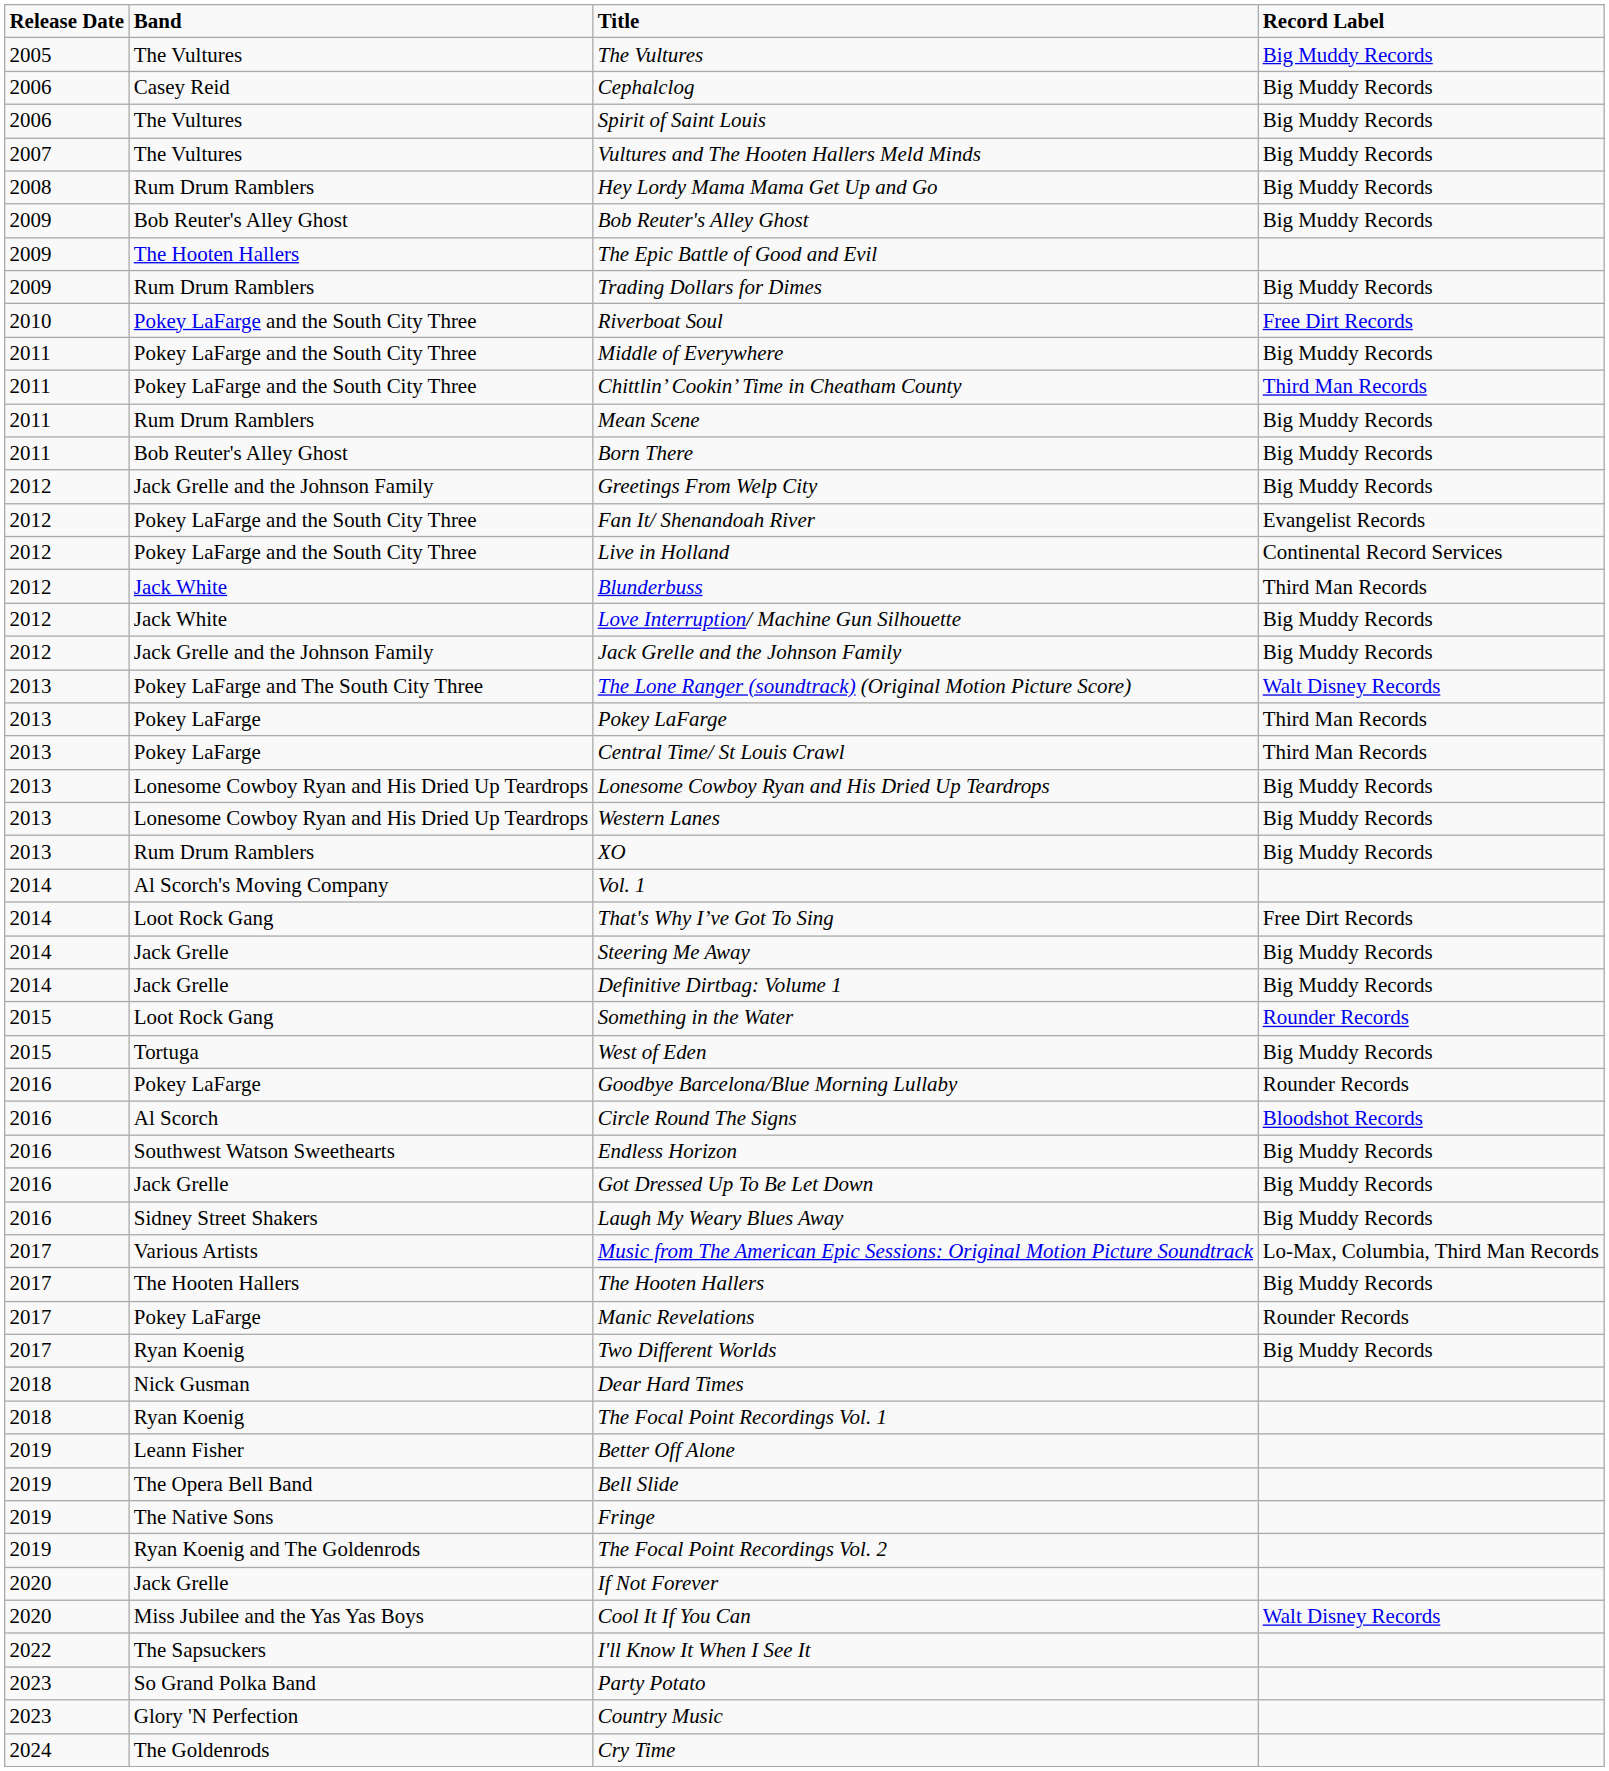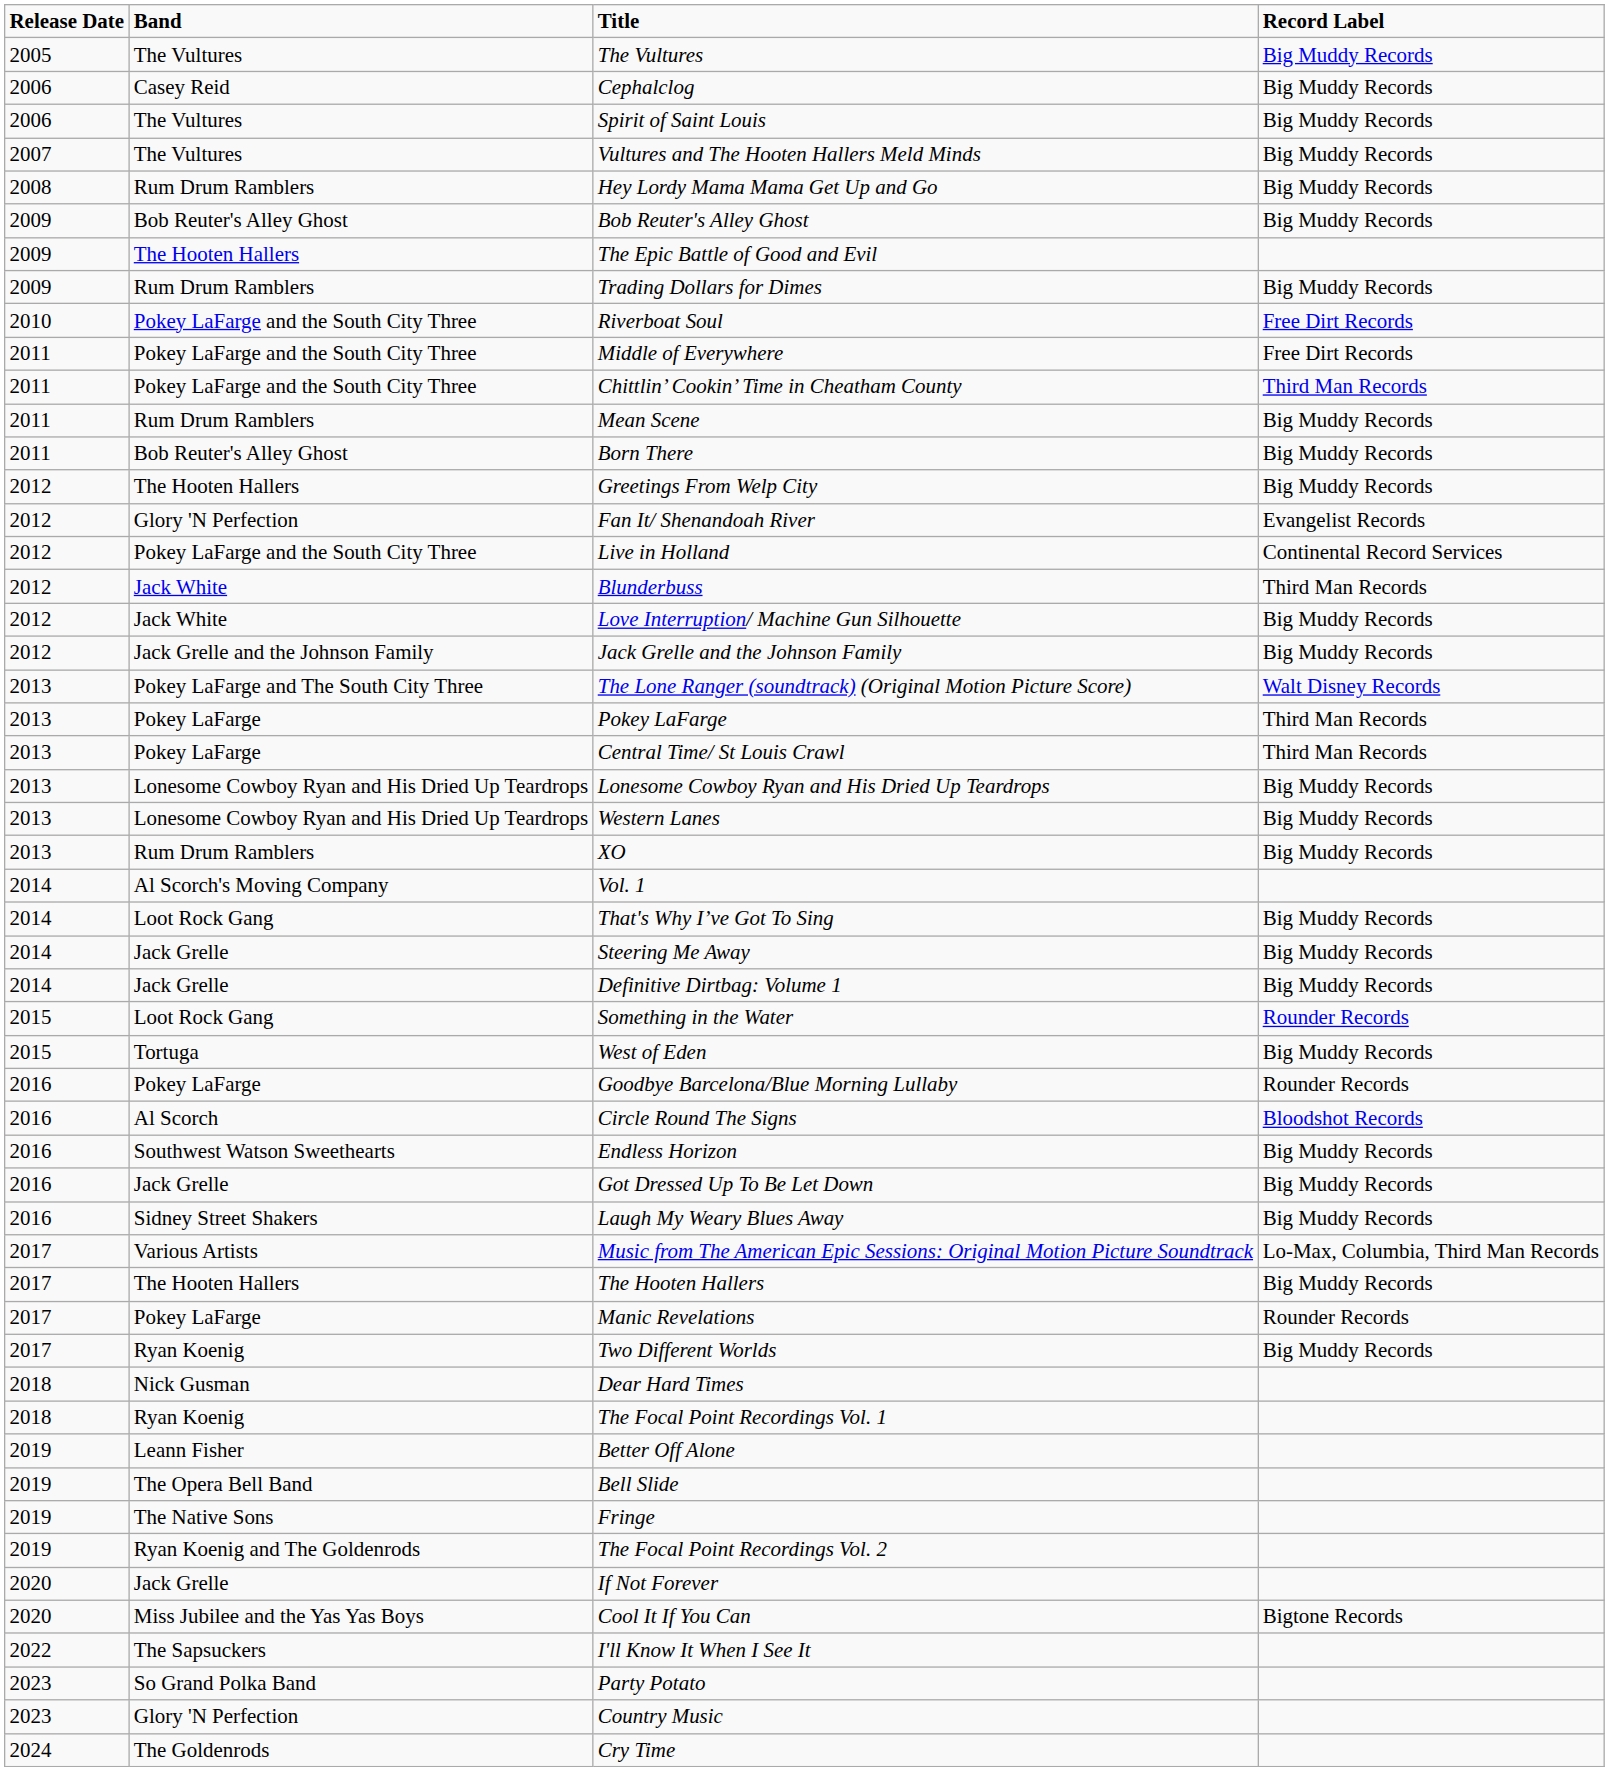 <table class="wikitable">
 <tr>
 <td><strong>Release Date</strong></td>
 <td><strong>Band</strong></td>
 <td><strong>Title</strong></td>
 <td><strong>Record Label</strong></td>
 </tr>
 <tr>
 <td>2005</td>
 <td>The Vultures</td>
 <td><em>The Vultures</em></td>
 <td><a href='#'>Big Muddy Records</a></td>
 </tr>
 <tr>
 <td>2006</td>
 <td>Casey Reid</td>
 <td><em>Cephalclog</em></td>
 <td>Big Muddy Records</td>
 </tr>
 <tr>
 <td>2006</td>
 <td>The Vultures</td>
 <td><em>Spirit of Saint Louis</em></td>
 <td>Big Muddy Records</td>
 </tr>
 <tr>
 <td>2007</td>
 <td>The Vultures</td>
 <td><em>Vultures and The Hooten Hallers Meld Minds</em></td>
 <td>Big Muddy Records</td>
 </tr>
 <tr>
 <td>2008</td>
 <td>Rum Drum Ramblers</td>
 <td><em>Hey Lordy Mama Mama Get Up and Go</em></td>
 <td>Big Muddy Records</td>
 </tr>
 <tr>
 <td>2009</td>
 <td>Bob Reuter's Alley Ghost</td>
 <td><em>Bob Reuter's Alley Ghost</em></td>
 <td>Big Muddy Records</td>
 </tr>
 <tr>
 <td>2009</td>
 <td><a href='#'>The Hooten Hallers</a></td>
 <td><em>The Epic Battle of Good and Evil</em></td>
 <td></td>
 </tr>
 <tr>
 <td>2009</td>
 <td>Rum Drum Ramblers</td>
 <td><em>Trading Dollars for Dimes</em></td>
 <td>Big Muddy Records</td>
 </tr>
 <tr>
 <td>2010</td>
 <td><a href='#'>Pokey LaFarge</a> and the South City Three</td>
 <td><em>Riverboat Soul</em></td>
 <td><a href='#'>Free Dirt Records</a></td>
 </tr>
 <tr>
 <td>2011</td>
 <td>Pokey LaFarge and the South City Three</td>
 <td><em>Middle of Everywhere</em></td>
-<td>Big Muddy Records</td>
+<td>Free Dirt Records</td>
 </tr>
 <tr>
 <td>2011</td>
 <td>Pokey LaFarge and the South City Three</td>
 <td><em>Chittlin’ Cookin’ Time in Cheatham County</em></td>
 <td><a href='#'>Third Man Records</a></td>
 </tr>
 <tr>
 <td>2011</td>
 <td>Rum Drum Ramblers</td>
 <td><em>Mean Scene</em></td>
 <td>Big Muddy Records</td>
 </tr>
 <tr>
 <td>2011</td>
 <td>Bob Reuter's Alley Ghost</td>
 <td><em>Born There</em></td>
 <td>Big Muddy Records</td>
 </tr>
 <tr>
 <td>2012</td>
-<td>Jack Grelle and the Johnson Family</td>
+<td>The Hooten Hallers</td>
 <td><em>Greetings From Welp City</em></td>
 <td>Big Muddy Records</td>
 </tr>
 <tr>
 <td>2012</td>
-<td>Pokey LaFarge and the South City Three</td>
+<td>Glory 'N Perfection</td>
 <td><em>Fan It/ Shenandoah River</em></td>
 <td>Evangelist Records</td>
 </tr>
 <tr>
 <td>2012</td>
 <td>Pokey LaFarge and the South City Three</td>
 <td><em>Live in Holland</em></td>
 <td>Continental Record Services</td>
 </tr>
 <tr>
 <td>2012</td>
 <td><a href='#'>Jack White</a></td>
 <td><em><a href='#'>Blunderbuss</a></em></td>
 <td>Third Man Records</td>
 </tr>
 <tr>
 <td>2012</td>
 <td>Jack White</td>
 <td><em><a href='#'>Love Interruption</a>/ Machine Gun Silhouette</em></td>
 <td>Big Muddy Records</td>
 </tr>
 <tr>
 <td>2012</td>
 <td>Jack Grelle and the Johnson Family</td>
 <td><em>Jack Grelle and the Johnson Family</em></td>
 <td>Big Muddy Records</td>
 </tr>
 <tr>
 <td>2013</td>
 <td>Pokey LaFarge and The South City Three</td>
 <td><em><a href='#'>The Lone Ranger (soundtrack)</a> (Original Motion Picture Score)</em></td>
 <td><a href='#'>Walt Disney Records</a></td>
 </tr>
 <tr>
 <td>2013</td>
 <td>Pokey LaFarge</td>
 <td><em>Pokey LaFarge</em></td>
 <td>Third Man Records</td>
 </tr>
 <tr>
 <td>2013</td>
 <td>Pokey LaFarge</td>
 <td><em>Central Time/ St Louis Crawl</em></td>
 <td>Third Man Records</td>
 </tr>
 <tr>
 <td>2013</td>
 <td>Lonesome Cowboy Ryan and His Dried Up Teardrops</td>
 <td><em>Lonesome Cowboy Ryan and His Dried Up Teardrops</em></td>
 <td>Big Muddy Records</td>
 </tr>
 <tr>
 <td>2013</td>
 <td>Lonesome Cowboy Ryan and His Dried Up Teardrops</td>
 <td><em>Western Lanes</em></td>
 <td>Big Muddy Records</td>
 </tr>
 <tr>
 <td>2013</td>
 <td>Rum Drum Ramblers</td>
 <td><em>XO</em></td>
 <td>Big Muddy Records</td>
 </tr>
 <tr>
 <td>2014</td>
 <td>Al Scorch's Moving Company</td>
 <td><em>Vol. 1</em></td>
 <td></td>
 </tr>
 <tr>
 <td>2014</td>
 <td>Loot Rock Gang</td>
 <td><em>That's Why I’ve Got To Sing</em></td>
-<td>Free Dirt Records</td>
+<td>Big Muddy Records</td>
 </tr>
 <tr>
 <td>2014</td>
 <td>Jack Grelle</td>
 <td><em>Steering Me Away</em></td>
 <td>Big Muddy Records</td>
 </tr>
 <tr>
 <td>2014</td>
 <td>Jack Grelle</td>
 <td><em>Definitive Dirtbag: Volume 1</em></td>
 <td>Big Muddy Records</td>
 </tr>
 <tr>
 <td>2015</td>
 <td>Loot Rock Gang</td>
 <td><em>Something in the Water</em></td>
 <td><a href='#'>Rounder Records</a></td>
 </tr>
 <tr>
 <td>2015</td>
 <td>Tortuga</td>
 <td><em>West of Eden</em></td>
 <td>Big Muddy Records</td>
 </tr>
 <tr>
 <td>2016</td>
 <td>Pokey LaFarge</td>
 <td><em>Goodbye Barcelona/Blue Morning Lullaby</em></td>
 <td>Rounder Records</td>
 </tr>
 <tr>
 <td>2016</td>
 <td>Al Scorch</td>
 <td><em>Circle Round The Signs</em></td>
 <td><a href='#'>Bloodshot Records</a></td>
 </tr>
 <tr>
 <td>2016</td>
 <td>Southwest Watson Sweethearts</td>
 <td><em>Endless Horizon</em></td>
 <td>Big Muddy Records</td>
 </tr>
 <tr>
 <td>2016</td>
 <td>Jack Grelle</td>
 <td><em>Got Dressed Up To Be Let Down</em></td>
 <td>Big Muddy Records</td>
 </tr>
 <tr>
 <td>2016</td>
 <td>Sidney Street Shakers</td>
 <td><em>Laugh My Weary Blues Away</em></td>
 <td>Big Muddy Records</td>
 </tr>
 <tr>
 <td>2017</td>
 <td>Various Artists</td>
 <td><em><a href='#'>Music from The American Epic Sessions: Original Motion Picture Soundtrack</a></em></td>
 <td>Lo-Max, Columbia, Third Man Records</td>
 </tr>
 <tr>
 <td>2017</td>
 <td>The Hooten Hallers</td>
 <td><em>The Hooten Hallers</em></td>
 <td>Big Muddy Records</td>
 </tr>
 <tr>
 <td>2017</td>
 <td>Pokey LaFarge</td>
 <td><em>Manic Revelations</em></td>
 <td>Rounder Records</td>
 </tr>
 <tr>
 <td>2017</td>
 <td>Ryan Koenig</td>
 <td><em>Two Different Worlds</em></td>
 <td>Big Muddy Records</td>
 </tr>
 <tr>
 <td>2018</td>
 <td>Nick Gusman</td>
 <td><em>Dear Hard Times</em></td>
 <td></td>
 </tr>
 <tr>
 <td>2018</td>
 <td>Ryan Koenig</td>
 <td><em>The Focal Point Recordings Vol. 1</em></td>
 <td></td>
 </tr>
 <tr>
 <td>2019</td>
 <td>Leann Fisher</td>
 <td><em>Better Off Alone</em></td>
 <td></td>
 </tr>
 <tr>
 <td>2019</td>
 <td>The Opera Bell Band</td>
 <td><em>Bell Slide</em></td>
 <td></td>
 </tr>
 <tr>
 <td>2019</td>
 <td>The Native Sons</td>
 <td><em>Fringe</em></td>
 <td></td>
 </tr>
 <tr>
 <td>2019</td>
 <td>Ryan Koenig and The Goldenrods</td>
 <td><em>The Focal Point Recordings Vol. 2</em></td>
 <td></td>
 </tr>
 <tr>
 <td>2020</td>
 <td>Jack Grelle</td>
 <td><em>If Not Forever</em></td>
 <td></td>
 </tr>
 <tr>
 <td>2020</td>
 <td>Miss Jubilee and the Yas Yas Boys</td>
 <td><em>Cool It If You Can</em></td>
-<td><a href='#'>Walt Disney Records</a></td>
+<td>Bigtone Records</td>
 </tr>
 <tr>
 <td>2022</td>
 <td>The Sapsuckers</td>
 <td><em>I'll Know It When I See It</em></td>
 <td></td>
 </tr>
 <tr>
 <td>2023</td>
 <td>So Grand Polka Band</td>
 <td><em>Party Potato</em></td>
 <td></td>
 </tr>
 <tr>
 <td>2023</td>
 <td>Glory 'N Perfection</td>
 <td><em>Country Music</em></td>
 <td></td>
 </tr>
 <tr>
 <td>2024</td>
 <td>The Goldenrods</td>
 <td><em>Cry Time</em></td>
 <td></td>
 </tr>
 </table>
